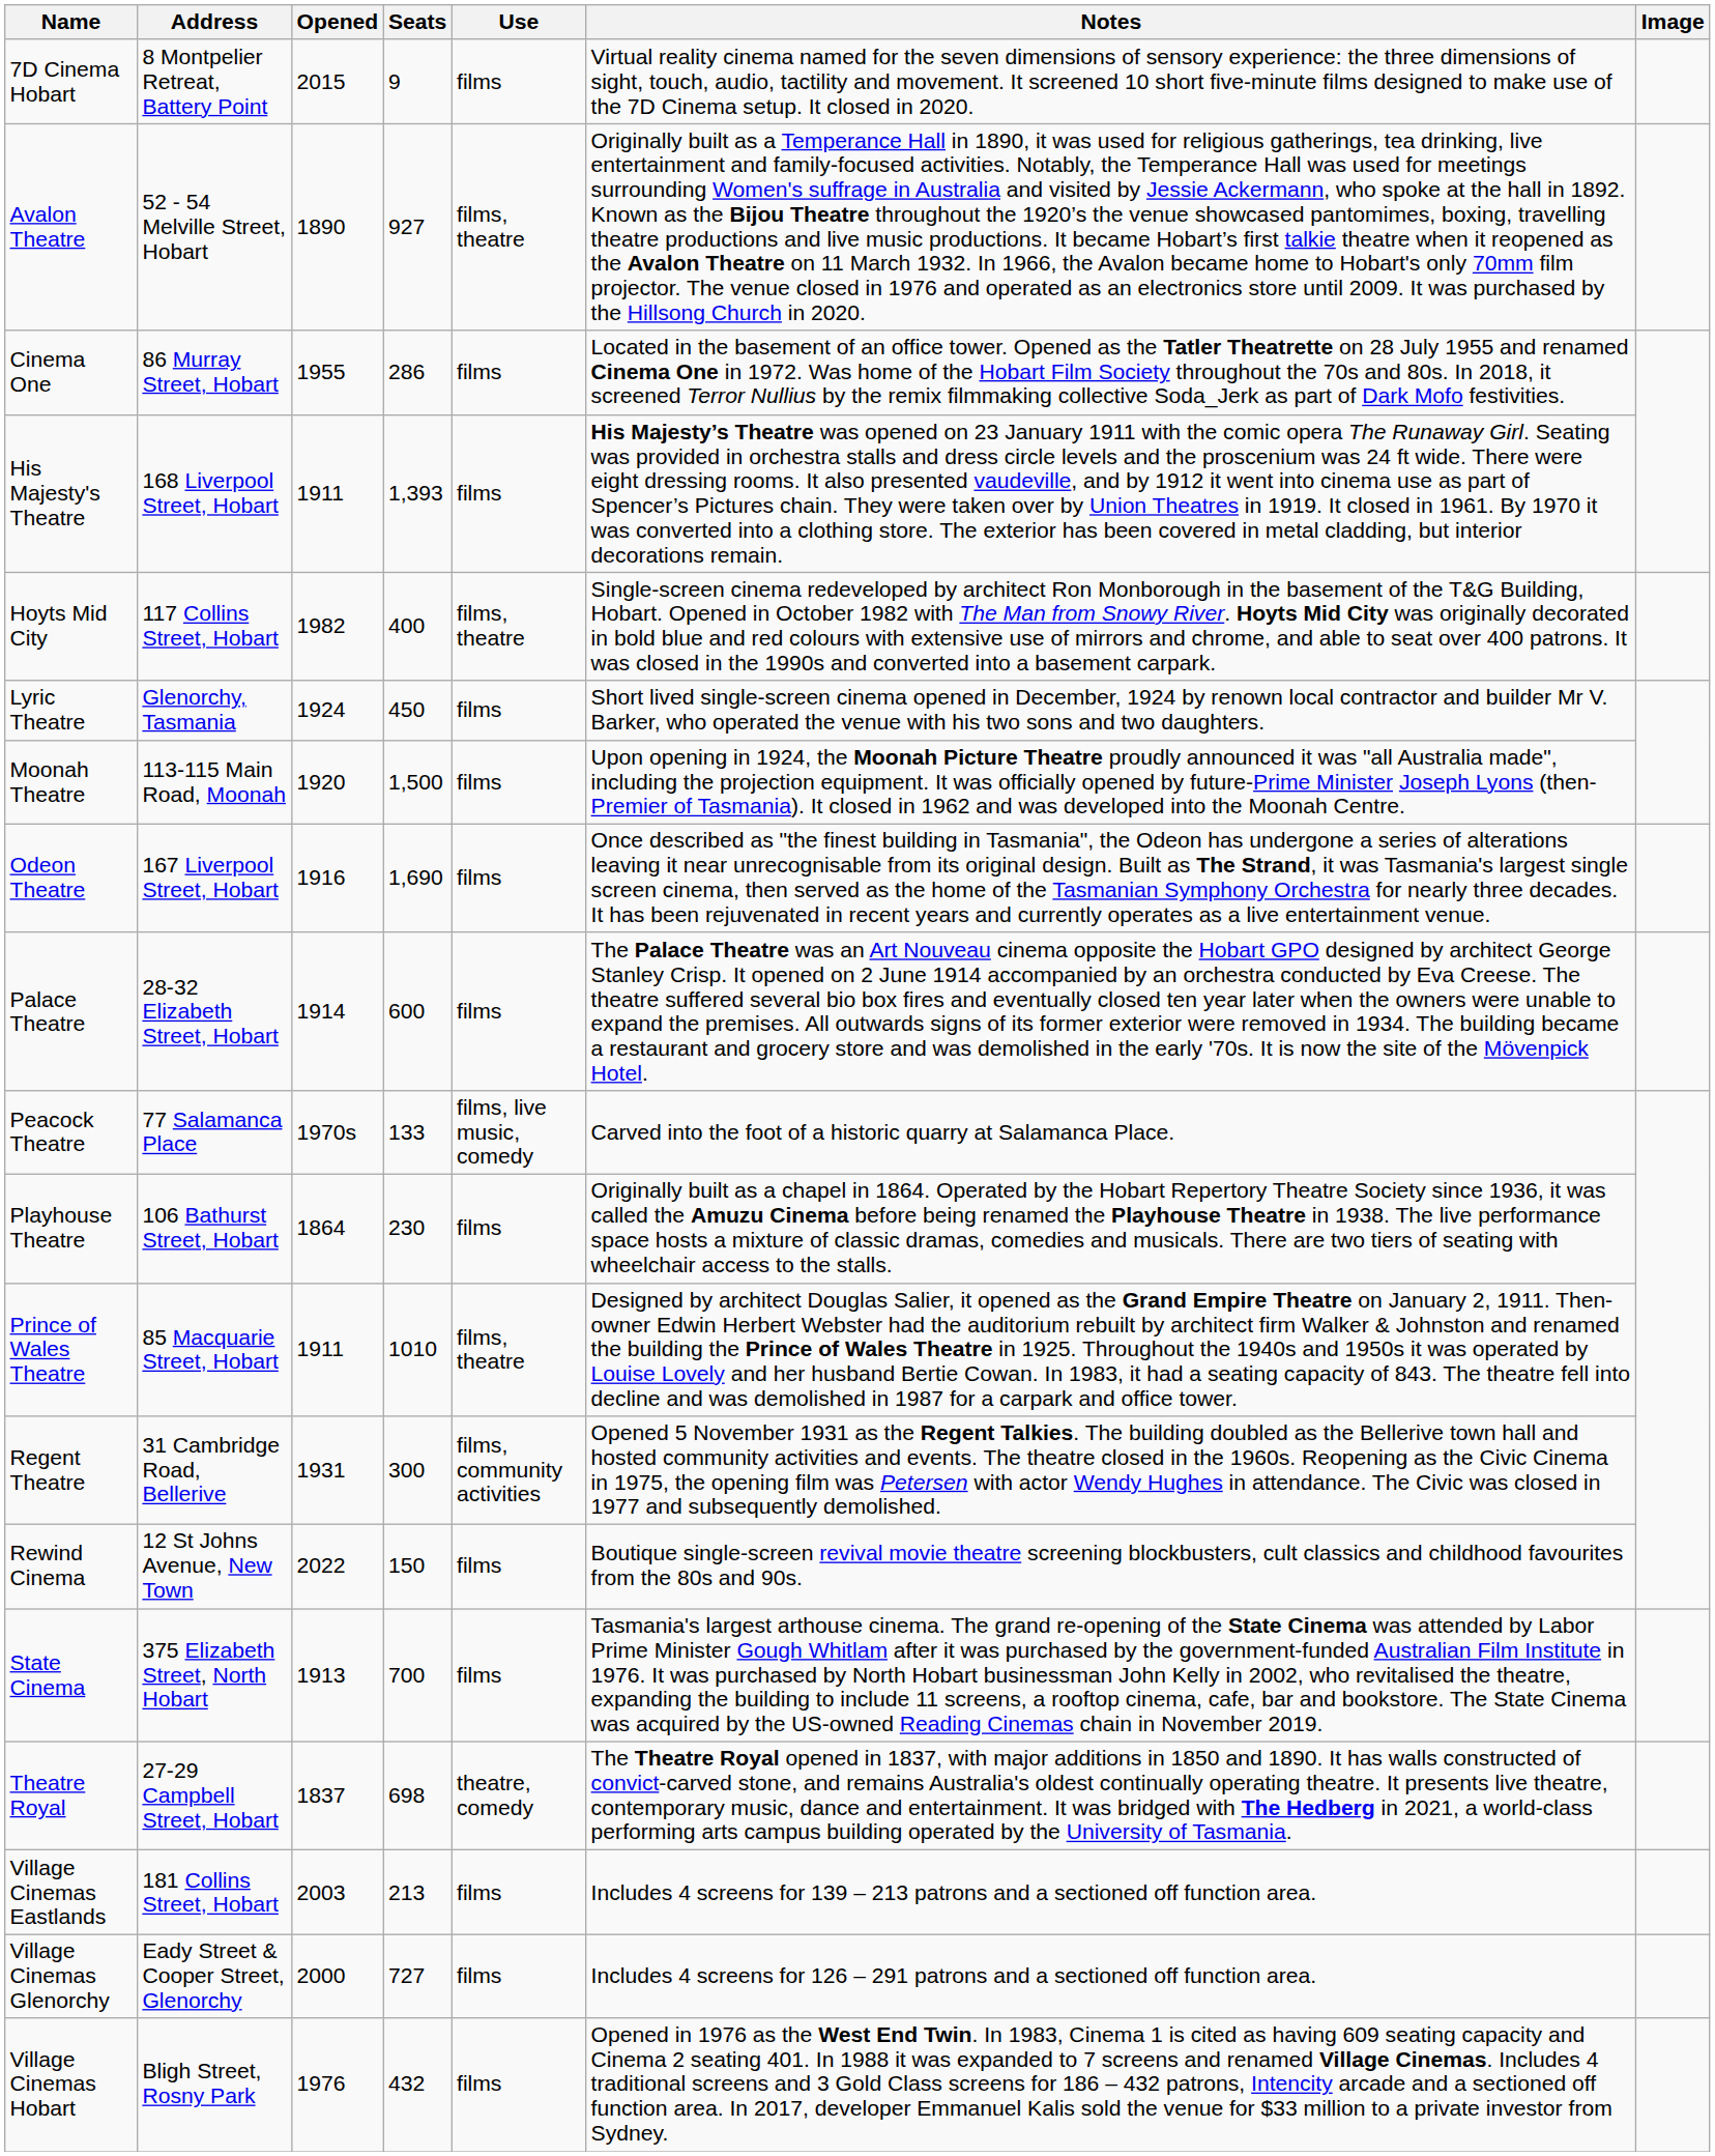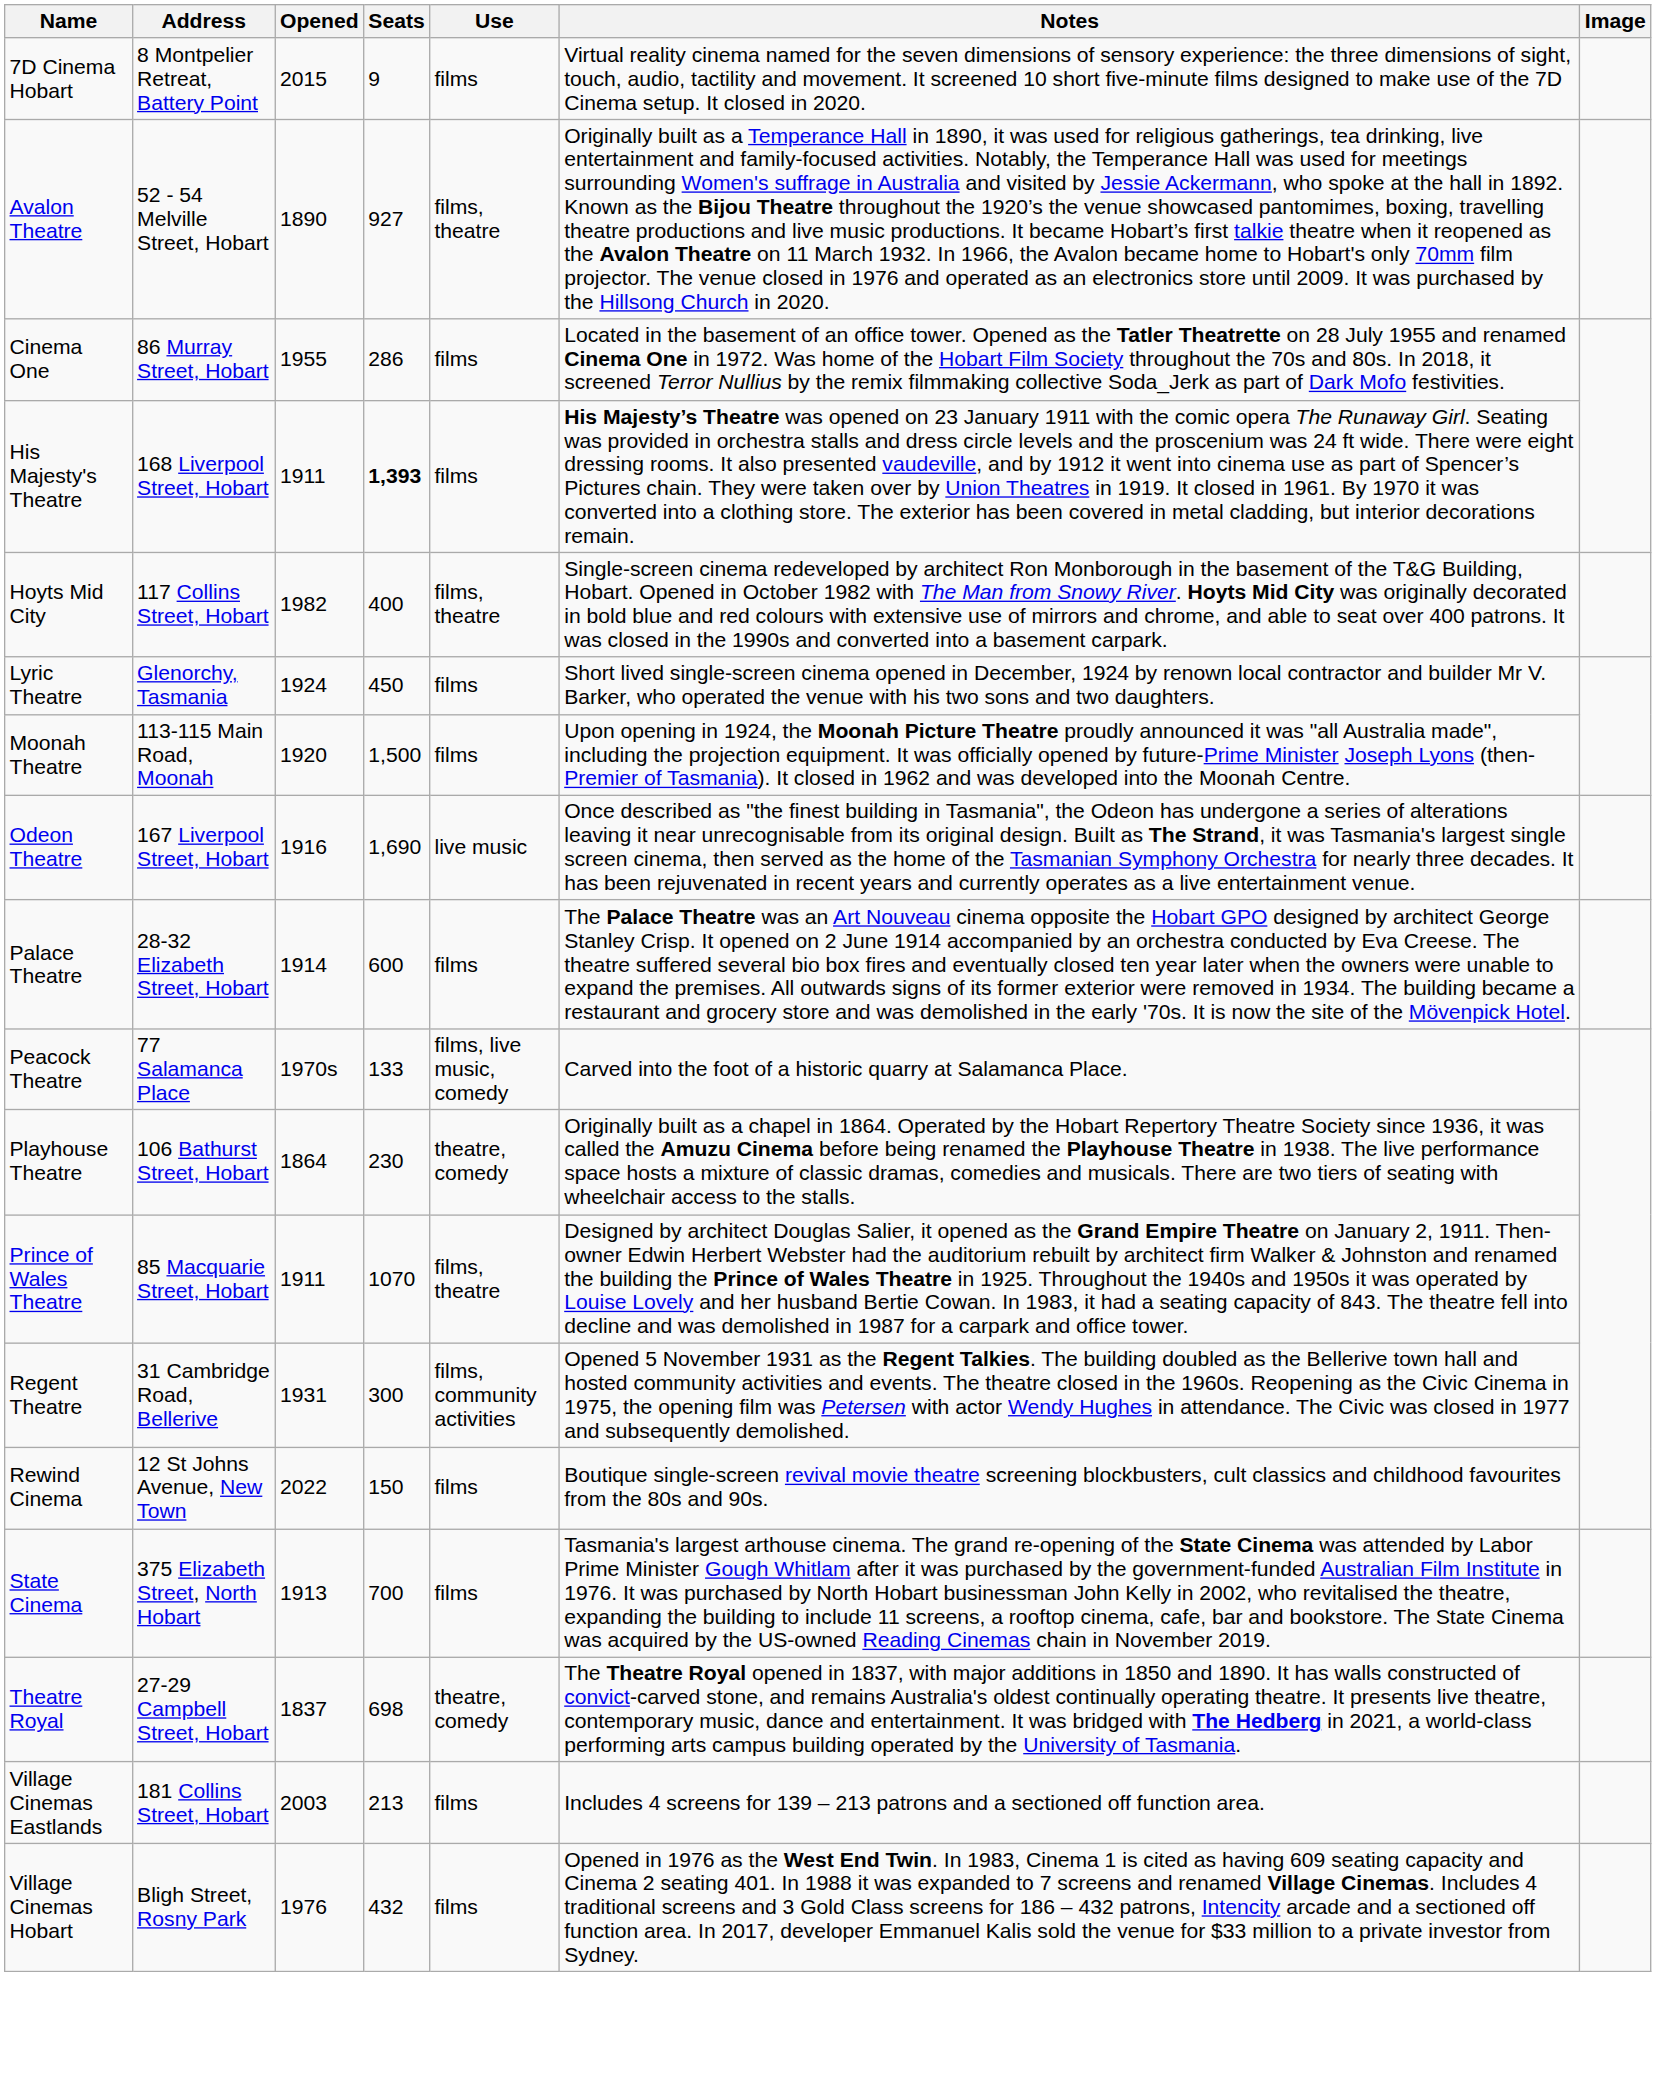 <table class="wikitable sortable">
 <tr>
 <th>Name</th>
 <th>Address</th>
 <th>Opened</th>
 <th>Seats</th>
 <th>Use</th>
 <th class="unsortable">Notes</th>
 <th class="unsortable">Image</th>
 </tr>
 <tr>
 <td>7D Cinema Hobart</td>
 <td>8 Montpelier Retreat, <a href='#'>Battery Point</a></td>
 <td>2015</td>
 <td>9</td>
 <td>films</td>
 <td>Virtual reality cinema named for the seven dimensions of sensory experience: the three dimensions of sight, touch, audio, tactility and movement. It screened 10 short five-minute films designed to make use of the 7D Cinema setup. It closed in 2020.</td>
 </tr>
 <tr>
 <td><a href='#'>Avalon Theatre</a></td>
 <td>52 - 54 Melville Street, Hobart</td>
 <td>1890</td>
 <td>927</td>
 <td>films, theatre</td>
 <td>Originally built as a <a href='#'>Temperance Hall</a> in 1890, it was used for religious gatherings, tea drinking, live entertainment and family-focused activities. Notably, the Temperance Hall was used for meetings surrounding <a href='#'>Women's suffrage in Australia</a> and visited by <a href='#'>Jessie Ackermann</a>, who spoke at the hall in 1892. Known as the <strong>Bijou Theatre</strong> throughout the 1920’s the venue showcased pantomimes, boxing, travelling theatre productions and live music productions. It became Hobart’s first <a href='#'>talkie</a> theatre when it reopened as the <strong>Avalon Theatre</strong> on 11 March 1932. In 1966, the Avalon became home to Hobart's only <a href='#'>70mm</a> film projector. The venue closed in 1976 and operated as an electronics store until 2009. It was purchased by the <a href='#'>Hillsong Church</a> in 2020.</td>
 <td></td>
 </tr>
 <tr>
 <td>Cinema One</td>
 <td>86 <a href='#'>Murray Street, Hobart</a></td>
 <td>1955</td>
 <td>286</td>
 <td>films</td>
 <td>Located in the basement of an office tower. Opened as the <strong>Tatler Theatrette</strong> on 28 July 1955 and renamed <strong>Cinema One</strong> in 1972. Was home of the <a href='#'>Hobart Film Society</a> throughout the 70s and 80s. In 2018, it screened <em>Terror Nullius</em> by the remix filmmaking collective Soda_Jerk as part of <a href='#'>Dark Mofo</a> festivities.</td>
 </tr>
 <tr>
 <td>His Majesty's Theatre</td>
 <td>168 <a href='#'>Liverpool Street, Hobart</a></td>
 <td>1911</td>
-<td>1,393</td>
+<td><strong>1,393</strong></td>
 <td>films</td>
 <td><strong>His Majesty’s Theatre</strong> was opened on 23 January 1911 with the comic opera <em>The Runaway Girl</em>. Seating was provided in orchestra stalls and dress circle levels and the proscenium was 24 ft wide. There were eight dressing rooms. It also presented <a href='#'>vaudeville</a>, and by 1912 it went into cinema use as part of Spencer’s Pictures chain. They were taken over by <a href='#'>Union Theatres</a> in 1919. It closed in 1961. By 1970 it was converted into a clothing store. The exterior has been covered in metal cladding, but interior decorations remain.</td>
 </tr>
 <tr>
 <td>Hoyts Mid City</td>
 <td>117 <a href='#'>Collins Street, Hobart</a></td>
 <td>1982</td>
 <td>400</td>
 <td>films, theatre</td>
 <td>Single-screen cinema redeveloped by architect Ron Monborough in the basement of the T&G Building, Hobart. Opened in October 1982 with <em><a href='#'>The Man from Snowy River</a></em>. <strong>Hoyts Mid City</strong> was originally decorated in bold blue and red colours with extensive use of mirrors and chrome, and able to seat over 400 patrons. It was closed in the 1990s and converted into a basement carpark.</td>
 <td></td>
 </tr>
 <tr>
 <td>Lyric Theatre</td>
 <td><a href='#'>Glenorchy, Tasmania</a></td>
 <td>1924</td>
 <td>450</td>
 <td>films</td>
 <td>Short lived single-screen cinema opened in December, 1924 by renown local contractor and builder Mr V. Barker, who operated the venue with his two sons and two daughters.</td>
 </tr>
 <tr>
 <td>Moonah Theatre</td>
 <td>113-115  Main Road, <a href='#'>Moonah</a></td>
 <td>1920</td>
 <td>1,500</td>
 <td>films</td>
 <td>Upon opening in 1924, the <strong>Moonah Picture Theatre</strong> proudly announced it was "all Australia made", including the projection equipment. It was officially opened by future-<a href='#'>Prime Minister</a> <a href='#'>Joseph Lyons</a> (then-<a href='#'>Premier of Tasmania</a>). It closed in 1962 and was developed into the Moonah Centre.</td>
 </tr>
 <tr>
 <td><a href='#'>Odeon Theatre</a></td>
 <td>167 <a href='#'>Liverpool Street, Hobart</a></td>
 <td>1916</td>
 <td>1,690</td>
-<td>films</td>
+<td>live music</td>
 <td>Once described as "the finest building in Tasmania", the Odeon has undergone a series of alterations leaving it near unrecognisable from its original design. Built as <strong>The Strand</strong>, it was Tasmania's largest single screen cinema, then served as the home of the <a href='#'>Tasmanian Symphony Orchestra</a> for nearly three decades. It has been rejuvenated in recent years and currently operates as a live entertainment venue.</td>
 <td></td>
 </tr>
 <tr>
 <td>Palace Theatre</td>
 <td>28-32 <a href='#'>Elizabeth Street, Hobart</a></td>
 <td>1914</td>
 <td>600</td>
 <td>films</td>
 <td>The <strong>Palace Theatre</strong> was an <a href='#'>Art Nouveau</a> cinema opposite the <a href='#'>Hobart GPO</a> designed by architect George Stanley Crisp. It opened on 2 June 1914 accompanied by an orchestra conducted by Eva Creese. The theatre suffered several bio box fires and eventually closed ten year later when the owners were unable to expand the premises. All outwards signs of its former exterior were removed in 1934. The building became a restaurant and grocery store and was demolished in the early '70s. It is now the site of the <a href='#'>Mövenpick Hotel</a>.</td>
 <td></td>
 </tr>
 <tr>
 <td>Peacock Theatre</td>
 <td>77 <a href='#'>Salamanca Place</a></td>
 <td>1970s</td>
 <td>133</td>
 <td>films, live music, comedy</td>
 <td>Carved into the foot of a historic quarry at Salamanca Place.</td>
 </tr>
 <tr>
 <td>Playhouse Theatre</td>
 <td>106 <a href='#'>Bathurst Street, Hobart</a></td>
 <td>1864</td>
 <td>230</td>
-<td>films</td>
+<td>theatre, comedy</td>
 <td>Originally built as a chapel in 1864. Operated by the Hobart Repertory Theatre Society since 1936, it was called the <strong>Amuzu Cinema</strong> before being renamed the <strong>Playhouse Theatre</strong> in 1938. The live performance space hosts a mixture of classic dramas, comedies and musicals. There are two tiers of seating with wheelchair access to the stalls.</td>
 </tr>
 <tr>
 <td><a href='#'>Prince of Wales Theatre</a></td>
 <td>85 <a href='#'>Macquarie Street, Hobart</a></td>
 <td>1911</td>
-<td>1010</td>
+<td>1070</td>
 <td>films, theatre</td>
 <td>Designed by architect Douglas Salier, it opened as the <strong>Grand Empire Theatre</strong> on January 2, 1911. Then-owner Edwin Herbert Webster had the auditorium rebuilt by architect firm Walker & Johnston and renamed the building the <strong>Prince of Wales Theatre</strong> in 1925. Throughout the 1940s and 1950s it was operated by <a href='#'>Louise Lovely</a> and her husband Bertie Cowan. In 1983, it had a seating capacity of 843. The theatre fell into decline and was demolished in 1987 for a carpark and office tower.</td>
 </tr>
 <tr>
 <td>Regent Theatre</td>
 <td>31 Cambridge Road, <a href='#'>Bellerive</a></td>
 <td>1931</td>
 <td>300</td>
 <td>films, community activities</td>
 <td>Opened 5 November 1931 as the <strong>Regent Talkies</strong>. The building doubled as the Bellerive town hall and hosted community activities and events. The theatre closed in the 1960s. Reopening as the Civic Cinema in 1975, the opening film was <em><a href='#'>Petersen</a></em> with actor <a href='#'>Wendy Hughes</a> in attendance. The Civic was closed in 1977 and subsequently demolished.</td>
 </tr>
 <tr>
 <td>Rewind Cinema</td>
 <td>12 St Johns Avenue, <a href='#'>New Town</a></td>
 <td>2022</td>
 <td>150</td>
 <td>films</td>
 <td>Boutique single-screen <a href='#'>revival movie theatre</a> screening blockbusters, cult classics and childhood favourites from the 80s and 90s.</td>
 </tr>
 <tr>
 <td><a href='#'>State Cinema</a></td>
 <td>375 <a href='#'>Elizabeth Street</a>, <a href='#'>North Hobart</a></td>
 <td>1913</td>
 <td>700</td>
 <td>films</td>
 <td>Tasmania's largest arthouse cinema. The grand re-opening of the <strong>State Cinema</strong> was attended by Labor Prime Minister <a href='#'>Gough Whitlam</a> after it was purchased by the government-funded <a href='#'>Australian Film Institute</a> in 1976. It was purchased by North Hobart businessman John Kelly in 2002, who revitalised the theatre, expanding the building to include 11 screens, a rooftop cinema, cafe, bar and bookstore. The State Cinema was acquired by the US-owned <a href='#'>Reading Cinemas</a> chain in November 2019.</td>
 <td></td>
 </tr>
 <tr>
 <td><a href='#'>Theatre Royal</a></td>
 <td>27-29 <a href='#'>Campbell Street, Hobart</a></td>
 <td>1837</td>
 <td>698</td>
 <td>theatre, comedy</td>
 <td>The <strong>Theatre Royal</strong> opened in 1837, with major additions in 1850 and 1890. It has walls constructed of <a href='#'>convict</a>-carved stone, and remains Australia's oldest continually operating theatre. It presents live theatre, contemporary music, dance and entertainment. It was bridged with <strong><a href='#'>The Hedberg</a></strong> in 2021, a world-class performing arts campus building operated by the <a href='#'>University of Tasmania</a>.</td>
 <td></td>
 </tr>
 <tr>
 <td>Village Cinemas Eastlands</td>
 <td>181 <a href='#'>Collins Street, Hobart</a></td>
 <td>2003</td>
 <td>213</td>
 <td>films</td>
 <td>Includes 4 screens for 139 – 213 patrons and a sectioned off function area.</td>
 </tr>
 <tr>
-<td>Village Cinemas Glenorchy</td>
-<td>Eady Street & Cooper Street, <a href='#'>Glenorchy</a></td>
-<td>2000</td>
-<td>727</td>
-<td>films</td>
-<td>Includes 4 screens for 126 – 291 patrons and a sectioned off function area.</td>
-<td></td>
-</tr>
-<tr>
 <td>Village Cinemas Hobart</td>
 <td>Bligh Street, <a href='#'>Rosny Park</a></td>
 <td>1976</td>
 <td>432</td>
 <td>films</td>
 <td>Opened in 1976 as the <strong>West End Twin</strong>. In 1983, Cinema 1 is cited as having 609 seating capacity and Cinema 2 seating 401. In 1988 it was expanded to 7 screens and renamed <strong>Village Cinemas</strong>. Includes 4 traditional screens and 3 Gold Class screens for 186 – 432 patrons, <a href='#'>Intencity</a> arcade and a sectioned off function area. In 2017, developer Emmanuel Kalis sold the venue for $33 million to a private investor from Sydney.</td>
 <td></td>
 </tr>
 </table>
